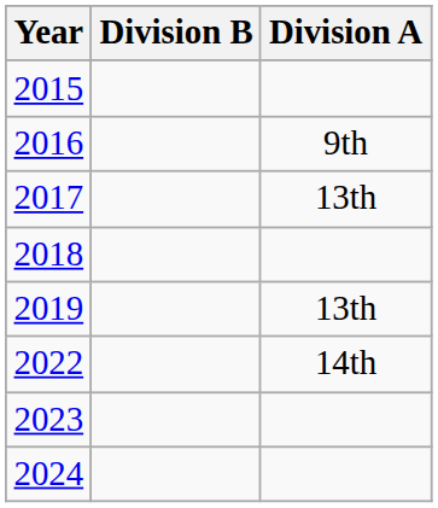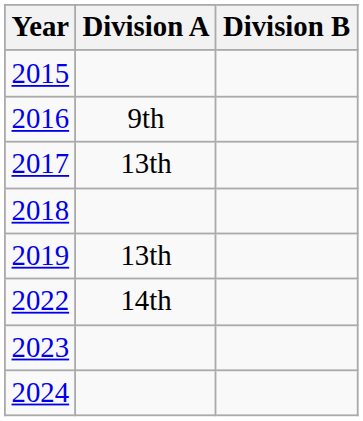 <table class="wikitable" style="text-align:center">
 <tr>
 <th>Year</th>
+<th>Division A</th>
 <th>Division B</th>
-<th>Division A</th>
 </tr>
 <tr>
 <td><a href='#'>2015</a></td>
 <td></td>
 <td></td>
 </tr>
 <tr>
 <td><a href='#'>2016</a></td>
+<td>9th</td>
 <td></td>
-<td>9th</td>
 </tr>
 <tr>
 <td><a href='#'>2017</a></td>
+<td>13th</td>
 <td></td>
-<td>13th</td>
 </tr>
 <tr>
 <td><a href='#'>2018</a></td>
 <td></td>
 <td></td>
 </tr>
 <tr>
 <td><a href='#'>2019</a></td>
+<td>13th</td>
 <td></td>
-<td>13th</td>
 </tr>
 <tr>
 <td><a href='#'>2022</a></td>
+<td>14th</td>
 <td></td>
-<td>14th</td>
 </tr>
 <tr>
 <td><a href='#'>2023</a></td>
 <td></td>
 <td></td>
 </tr>
 <tr>
 <td><a href='#'>2024</a></td>
 <td></td>
 <td></td>
 </tr>
 </table>
